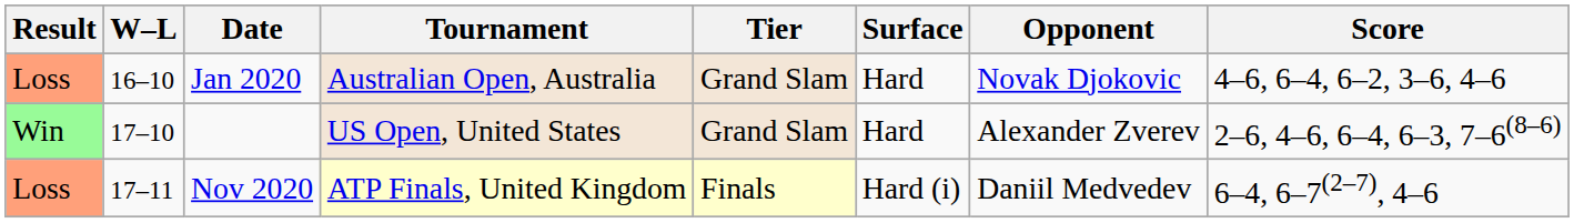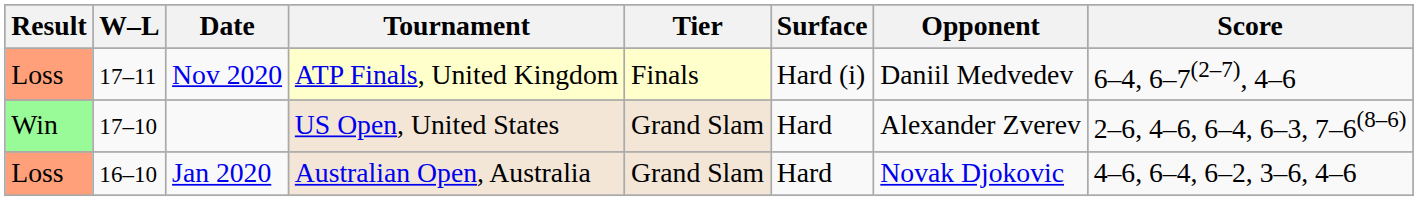 <table class="sortable wikitable">
 <tr>
 <th>Result</th>
 <th class="unsortable">W–L</th>
 <th>Date</th>
 <th>Tournament</th>
 <th>Tier</th>
 <th>Surface</th>
 <th>Opponent</th>
 <th class="unsortable">Score</th>
 </tr>
 <tr>
 <td style="background:#ffa07a;">Loss</td>
-<td><small>16–10</small></td>
-<td><a href='#'>Jan 2020</a></td>
-<td style="background:#F3E6D7;"><a href='#'>Australian Open</a>, Australia</td>
-<td style="background:#F3E6D7;">Grand Slam</td>
-<td>Hard</td>
-<td> <a href='#'>Novak Djokovic</a></td>
-<td>4–6, 6–4, 6–2, 3–6, 4–6</td>
+<td><small>17–11</small></td>
+<td><a href='#'>Nov 2020</a></td>
+<td bgcolor=ffffcc><a href='#'>ATP Finals</a>, United Kingdom</td>
+<td bgcolor=ffffcc>Finals</td>
+<td>Hard (i)</td>
+<td> Daniil Medvedev</td>
+<td>6–4, 6–7<sup>(2–7)</sup>, 4–6</td>
 </tr>
 <tr>
 <td style="background:#98fb98;">Win</td>
 <td><small>17–10</small></td>
 <td><a href='#'></a></td>
 <td bgcolor=F3E6D7><a href='#'>US Open</a>, United States</td>
 <td bgcolor=F3E6D7>Grand Slam</td>
 <td>Hard</td>
 <td> Alexander Zverev</td>
 <td>2–6, 4–6, 6–4, 6–3, 7–6<sup>(8–6)</sup></td>
 </tr>
 <tr>
 <td style="background:#ffa07a;">Loss</td>
-<td><small>17–11</small></td>
-<td><a href='#'>Nov 2020</a></td>
-<td bgcolor=ffffcc><a href='#'>ATP Finals</a>, United Kingdom</td>
-<td bgcolor=ffffcc>Finals</td>
-<td>Hard (i)</td>
-<td> Daniil Medvedev</td>
-<td>6–4, 6–7<sup>(2–7)</sup>, 4–6</td>
+<td><small>16–10</small></td>
+<td><a href='#'>Jan 2020</a></td>
+<td style="background:#F3E6D7;"><a href='#'>Australian Open</a>, Australia</td>
+<td style="background:#F3E6D7;">Grand Slam</td>
+<td>Hard</td>
+<td> <a href='#'>Novak Djokovic</a></td>
+<td>4–6, 6–4, 6–2, 3–6, 4–6</td>
 </tr>
 </table>
